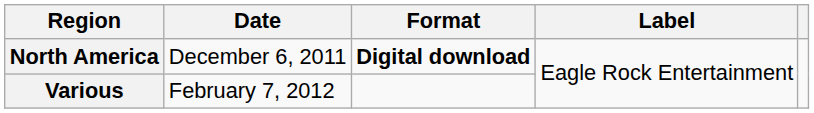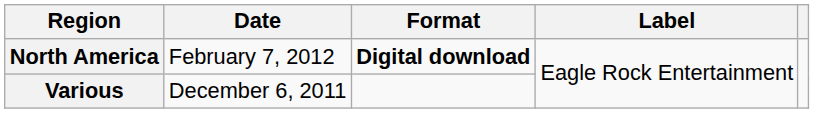 <table class="wikitable plainrowheaders">
 <tr>
 <th scope="col">Region</th>
 <th scope="col">Date</th>
 <th scope="col">Format</th>
 <th scope="col">Label</th>
 <th scope="col"></th>
 </tr>
 <tr>
 <th scope="row">North America</th>
-<td>December 6, 2011</td>
+<td>February 7, 2012</td>
 <td><strong>Digital download</strong></td>
 <td rowspan="2">Eagle Rock Entertainment</td>
 <td align="center" rowspan="2"></td>
 </tr>
 <tr>
 <th scope="row">Various</th>
-<td>February 7, 2012</td>
+<td>December 6, 2011</td>
 <td></td>
 </tr>
 </table>
